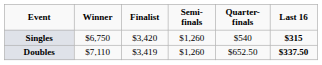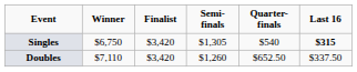 <table class="wikitable" style="font-size:90%; text-align:center">
 <tr>
 <td width="104px"><strong>Event</strong></td>
 <td width="68px"><strong>Winner</strong></td>
 <td width="68px"><strong>Finalist</strong></td>
 <td width="68px"><strong>Semi-finals</strong></td>
 <td width="80px"><strong>Quarter-finals</strong></td>
 <td width="68px"><strong>Last 16</strong></td>
 </tr>
 <tr>
 <td bgcolor="#dfe2e9"><strong>Singles</strong></td>
 <td>$6,750</td>
 <td>$3,420</td>
-<td>$1,260</td>
+<td>$1,305</td>
 <td>$540</td>
 <td><strong>$315</strong></td>
 </tr>
 <tr>
 <td bgcolor="#dfe2e9"><strong>Doubles</strong></td>
 <td>$7,110</td>
-<td>$3,419</td>
+<td>$3,420</td>
 <td>$1,260</td>
 <td>$652.50</td>
-<td><strong>$337.50</strong></td>
+<td>$337.50</td>
 </tr>
 </table>
